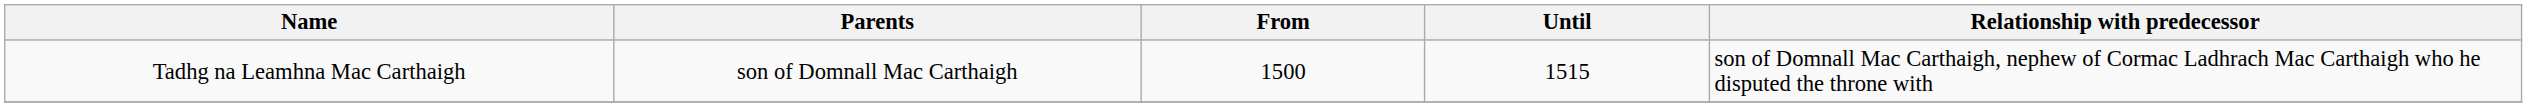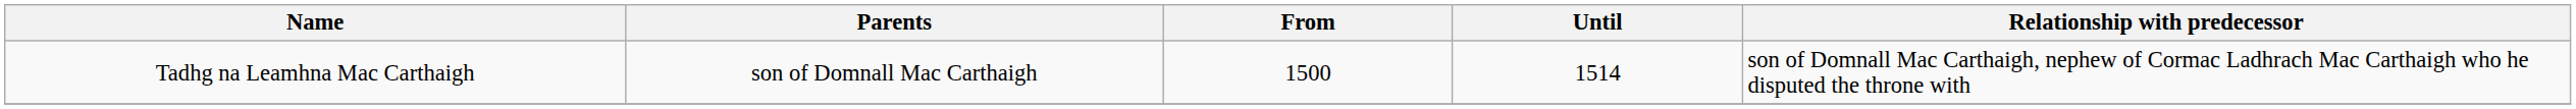 <table width=90% class="wikitable">
 <tr>
 <th width=15%>Name</th>
 <th width=13%>Parents</th>
 <th width=7%>From</th>
 <th width=7%>Until</th>
 <th width=20%>Relationship with predecessor</th>
 </tr>
 <tr>
 <td align="center">Tadhg na Leamhna Mac Carthaigh</td>
 <td align="center">son of Domnall Mac Carthaigh</td>
 <td align="center">1500</td>
-<td align="center">1515</td>
+<td align="center">1514</td>
 <td>son of Domnall Mac Carthaigh, nephew of Cormac Ladhrach Mac Carthaigh who he disputed the throne with</td>
 </tr>
 <tr>
 </tr>
 </table>
